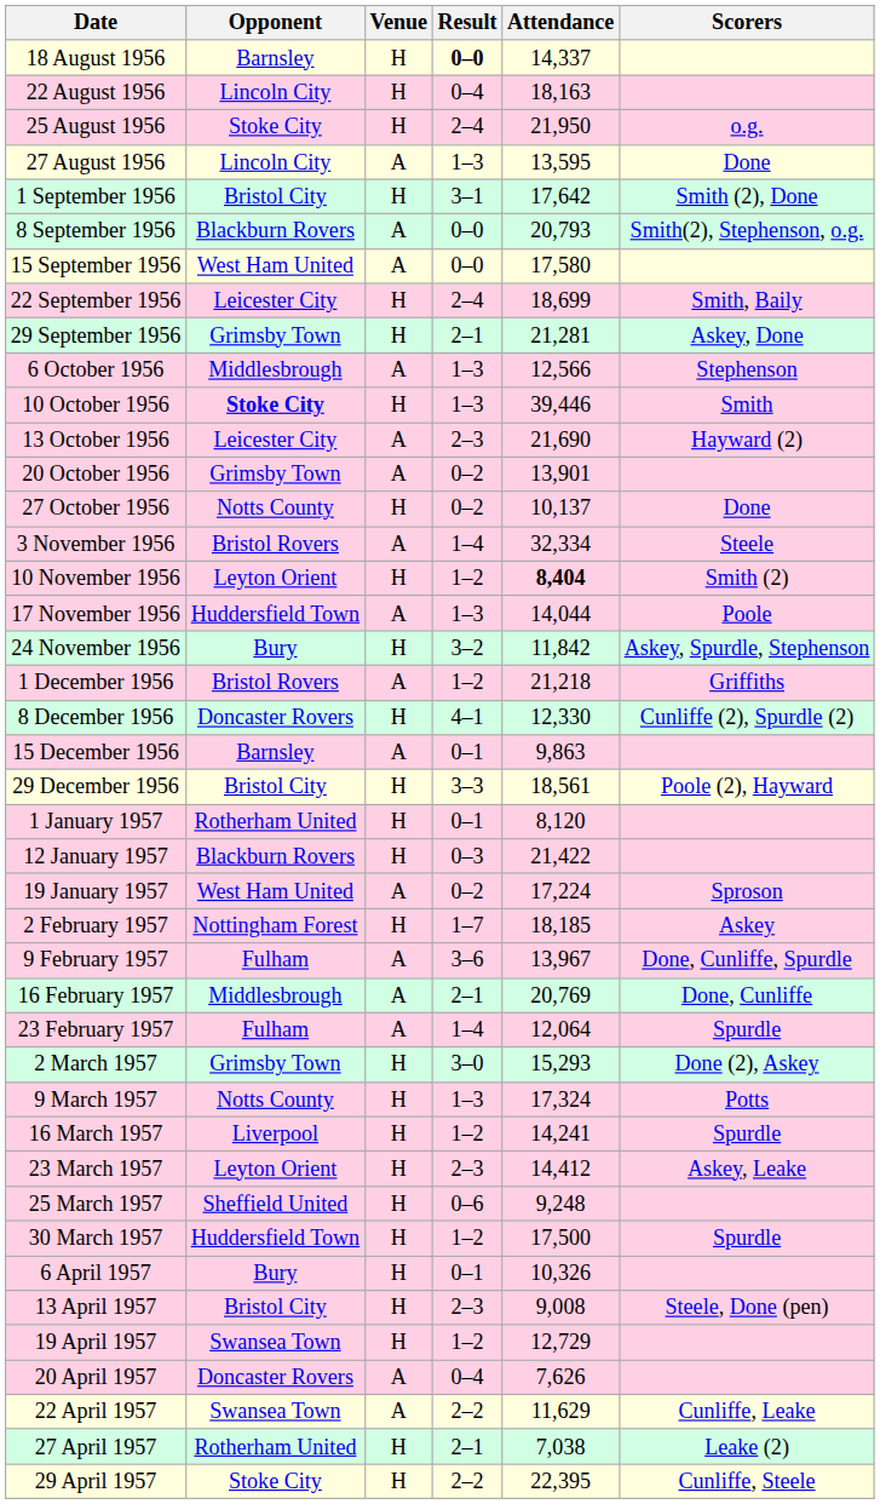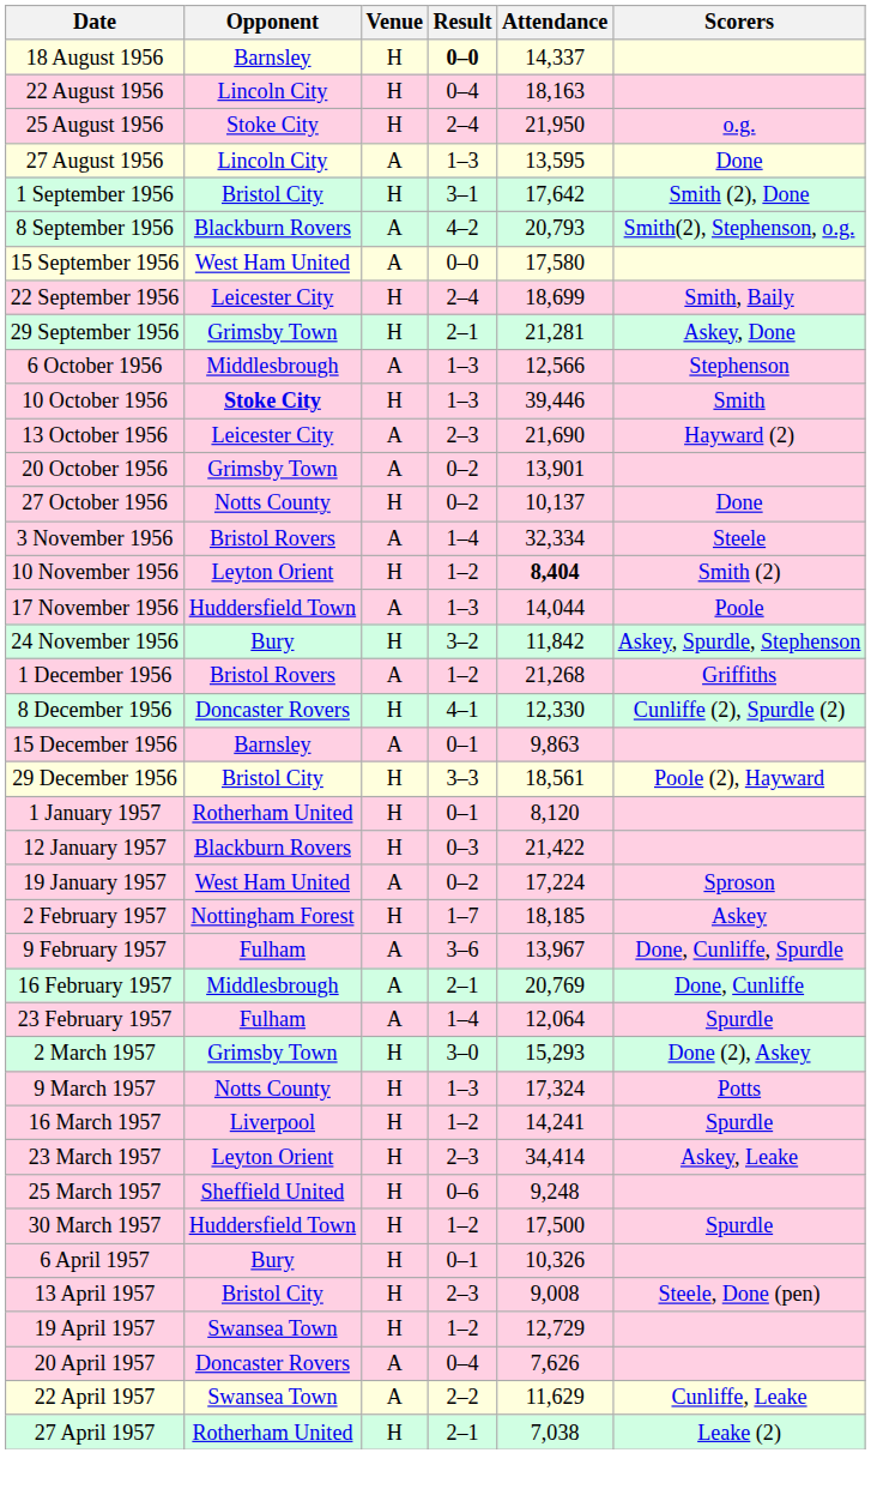 <table class="wikitable sortable" style="font-size:100%; text-align:center">
 <tr>
 <th>Date</th>
 <th>Opponent</th>
 <th>Venue</th>
 <th>Result</th>
 <th>Attendance</th>
 <th>Scorers</th>
 </tr>
 <tr style="background-color: #ffffdd;">
 <td>18 August 1956</td>
 <td><a href='#'>Barnsley</a></td>
 <td>H</td>
 <td><strong>0–0</strong></td>
 <td>14,337</td>
 <td></td>
 </tr>
 <tr style="background-color: #ffd0e3;">
 <td>22 August 1956</td>
 <td><a href='#'>Lincoln City</a></td>
 <td>H</td>
 <td>0–4</td>
 <td>18,163</td>
 <td></td>
 </tr>
 <tr style="background-color: #ffd0e3;">
 <td>25 August 1956</td>
 <td><a href='#'>Stoke City</a></td>
 <td>H</td>
 <td>2–4</td>
 <td>21,950</td>
 <td><a href='#'>o.g.</a></td>
 </tr>
 <tr style="background-color: #ffffdd;">
 <td>27 August 1956</td>
 <td><a href='#'>Lincoln City</a></td>
 <td>A</td>
 <td>1–3</td>
 <td>13,595</td>
 <td><a href='#'>Done</a></td>
 </tr>
 <tr style="background-color: #d0ffe3;">
 <td>1 September 1956</td>
 <td><a href='#'>Bristol City</a></td>
 <td>H</td>
 <td>3–1</td>
 <td>17,642</td>
 <td><a href='#'>Smith</a> (2), <a href='#'>Done</a></td>
 </tr>
 <tr style="background-color: #d0ffe3;">
 <td>8 September 1956</td>
 <td><a href='#'>Blackburn Rovers</a></td>
 <td>A</td>
-<td>0–0</td>
+<td>4–2</td>
 <td>20,793</td>
 <td><a href='#'>Smith</a>(2), <a href='#'>Stephenson</a>, <a href='#'>o.g.</a></td>
 </tr>
 <tr style="background-color: #ffffdd;">
 <td>15 September 1956</td>
 <td><a href='#'>West Ham United</a></td>
 <td>A</td>
 <td>0–0</td>
 <td>17,580</td>
 <td></td>
 </tr>
 <tr style="background-color: #ffd0e3;">
 <td>22 September 1956</td>
 <td><a href='#'>Leicester City</a></td>
 <td>H</td>
 <td>2–4</td>
 <td>18,699</td>
 <td><a href='#'>Smith</a>, <a href='#'>Baily</a></td>
 </tr>
 <tr style="background-color: #d0ffe3;">
 <td>29 September 1956</td>
 <td><a href='#'>Grimsby Town</a></td>
 <td>H</td>
 <td>2–1</td>
 <td>21,281</td>
 <td><a href='#'>Askey</a>, <a href='#'>Done</a></td>
 </tr>
 <tr style="background-color: #ffd0e3;">
 <td>6 October 1956</td>
 <td><a href='#'>Middlesbrough</a></td>
 <td>A</td>
 <td>1–3</td>
 <td>12,566</td>
 <td><a href='#'>Stephenson</a></td>
 </tr>
 <tr style="background-color: #ffd0e3;">
 <td>10 October 1956</td>
 <td><strong><a href='#'>Stoke City</a></strong></td>
 <td>H</td>
 <td>1–3</td>
 <td>39,446</td>
 <td><a href='#'>Smith</a></td>
 </tr>
 <tr style="background-color: #ffd0e3;">
 <td>13 October 1956</td>
 <td><a href='#'>Leicester City</a></td>
 <td>A</td>
 <td>2–3</td>
 <td>21,690</td>
 <td><a href='#'>Hayward</a> (2)</td>
 </tr>
 <tr style="background-color: #ffd0e3;">
 <td>20 October 1956</td>
 <td><a href='#'>Grimsby Town</a></td>
 <td>A</td>
 <td>0–2</td>
 <td>13,901</td>
 <td></td>
 </tr>
 <tr style="background-color: #ffd0e3;">
 <td>27 October 1956</td>
 <td><a href='#'>Notts County</a></td>
 <td>H</td>
 <td>0–2</td>
 <td>10,137</td>
 <td><a href='#'>Done</a></td>
 </tr>
 <tr style="background-color: #ffd0e3;">
 <td>3 November 1956</td>
 <td><a href='#'>Bristol Rovers</a></td>
 <td>A</td>
 <td>1–4</td>
 <td>32,334</td>
 <td><a href='#'>Steele</a></td>
 </tr>
 <tr style="background-color: #ffd0e3;">
 <td>10 November 1956</td>
 <td><a href='#'>Leyton Orient</a></td>
 <td>H</td>
 <td>1–2</td>
 <td><strong>8,404</strong></td>
 <td><a href='#'>Smith</a> (2)</td>
 </tr>
 <tr style="background-color: #ffd0e3;">
 <td>17 November 1956</td>
 <td><a href='#'>Huddersfield Town</a></td>
 <td>A</td>
 <td>1–3</td>
 <td>14,044</td>
 <td><a href='#'>Poole</a></td>
 </tr>
 <tr style="background-color: #d0ffe3;">
 <td>24 November 1956</td>
 <td><a href='#'>Bury</a></td>
 <td>H</td>
 <td>3–2</td>
 <td>11,842</td>
 <td><a href='#'>Askey</a>, <a href='#'>Spurdle</a>, <a href='#'>Stephenson</a></td>
 </tr>
 <tr style="background-color: #ffd0e3;">
 <td>1 December 1956</td>
 <td><a href='#'>Bristol Rovers</a></td>
 <td>A</td>
 <td>1–2</td>
-<td>21,218</td>
+<td>21,268</td>
 <td><a href='#'>Griffiths</a></td>
 </tr>
 <tr style="background-color: #d0ffe3;">
 <td>8 December 1956</td>
 <td><a href='#'>Doncaster Rovers</a></td>
 <td>H</td>
 <td>4–1</td>
 <td>12,330</td>
 <td><a href='#'>Cunliffe</a> (2), <a href='#'>Spurdle</a> (2)</td>
 </tr>
 <tr style="background-color: #ffd0e3;">
 <td>15 December 1956</td>
 <td><a href='#'>Barnsley</a></td>
 <td>A</td>
 <td>0–1</td>
 <td>9,863</td>
 <td></td>
 </tr>
 <tr style="background-color: #ffffdd;">
 <td>29 December 1956</td>
 <td><a href='#'>Bristol City</a></td>
 <td>H</td>
 <td>3–3</td>
 <td>18,561</td>
 <td><a href='#'>Poole</a> (2), <a href='#'>Hayward</a></td>
 </tr>
 <tr style="background-color: #ffd0e3;">
 <td>1 January 1957</td>
 <td><a href='#'>Rotherham United</a></td>
 <td>H</td>
 <td>0–1</td>
 <td>8,120</td>
 <td></td>
 </tr>
 <tr style="background-color: #ffd0e3;">
 <td>12 January 1957</td>
 <td><a href='#'>Blackburn Rovers</a></td>
 <td>H</td>
 <td>0–3</td>
 <td>21,422</td>
 <td></td>
 </tr>
 <tr style="background-color: #ffd0e3;">
 <td>19 January 1957</td>
 <td><a href='#'>West Ham United</a></td>
 <td>A</td>
 <td>0–2</td>
 <td>17,224</td>
 <td><a href='#'>Sproson</a></td>
 </tr>
 <tr style="background-color: #ffd0e3;">
 <td>2 February 1957</td>
 <td><a href='#'>Nottingham Forest</a></td>
 <td>H</td>
 <td>1–7</td>
 <td>18,185</td>
 <td><a href='#'>Askey</a></td>
 </tr>
 <tr style="background-color: #ffd0e3;">
 <td>9 February 1957</td>
 <td><a href='#'>Fulham</a></td>
 <td>A</td>
 <td>3–6</td>
 <td>13,967</td>
 <td><a href='#'>Done</a>, <a href='#'>Cunliffe</a>, <a href='#'>Spurdle</a></td>
 </tr>
 <tr style="background-color: #d0ffe3;">
 <td>16 February 1957</td>
 <td><a href='#'>Middlesbrough</a></td>
 <td>A</td>
 <td>2–1</td>
 <td>20,769</td>
 <td><a href='#'>Done</a>, <a href='#'>Cunliffe</a></td>
 </tr>
 <tr style="background-color: #ffd0e3;">
 <td>23 February 1957</td>
 <td><a href='#'>Fulham</a></td>
 <td>A</td>
 <td>1–4</td>
 <td>12,064</td>
 <td><a href='#'>Spurdle</a></td>
 </tr>
 <tr style="background-color: #d0ffe3;">
 <td>2 March 1957</td>
 <td><a href='#'>Grimsby Town</a></td>
 <td>H</td>
 <td>3–0</td>
 <td>15,293</td>
 <td><a href='#'>Done</a> (2), <a href='#'>Askey</a></td>
 </tr>
 <tr style="background-color: #ffd0e3;">
 <td>9 March 1957</td>
 <td><a href='#'>Notts County</a></td>
 <td>H</td>
 <td>1–3</td>
 <td>17,324</td>
 <td><a href='#'>Potts</a></td>
 </tr>
 <tr style="background-color: #ffd0e3;">
 <td>16 March 1957</td>
 <td><a href='#'>Liverpool</a></td>
 <td>H</td>
 <td>1–2</td>
 <td>14,241</td>
 <td><a href='#'>Spurdle</a></td>
 </tr>
 <tr style="background-color: #ffd0e3;">
 <td>23 March 1957</td>
 <td><a href='#'>Leyton Orient</a></td>
 <td>H</td>
 <td>2–3</td>
-<td>14,412</td>
+<td>34,414</td>
 <td><a href='#'>Askey</a>, <a href='#'>Leake</a></td>
 </tr>
 <tr style="background-color: #ffd0e3;">
 <td>25 March 1957</td>
 <td><a href='#'>Sheffield United</a></td>
 <td>H</td>
 <td>0–6</td>
 <td>9,248</td>
 <td></td>
 </tr>
 <tr style="background-color: #ffd0e3;">
 <td>30 March 1957</td>
 <td><a href='#'>Huddersfield Town</a></td>
 <td>H</td>
 <td>1–2</td>
 <td>17,500</td>
 <td><a href='#'>Spurdle</a></td>
 </tr>
 <tr style="background-color: #ffd0e3;">
 <td>6 April 1957</td>
 <td><a href='#'>Bury</a></td>
 <td>H</td>
 <td>0–1</td>
 <td>10,326</td>
 <td></td>
 </tr>
 <tr style="background-color: #ffd0e3;">
 <td>13 April 1957</td>
 <td><a href='#'>Bristol City</a></td>
 <td>H</td>
 <td>2–3</td>
 <td>9,008</td>
 <td><a href='#'>Steele</a>, <a href='#'>Done</a> (pen)</td>
 </tr>
 <tr style="background-color: #ffd0e3;">
 <td>19 April 1957</td>
 <td><a href='#'>Swansea Town</a></td>
 <td>H</td>
 <td>1–2</td>
 <td>12,729</td>
 <td></td>
 </tr>
 <tr style="background-color: #ffd0e3;">
 <td>20 April 1957</td>
 <td><a href='#'>Doncaster Rovers</a></td>
 <td>A</td>
 <td>0–4</td>
 <td>7,626</td>
 <td></td>
 </tr>
 <tr style="background-color: #ffffdd;">
 <td>22 April 1957</td>
 <td><a href='#'>Swansea Town</a></td>
 <td>A</td>
 <td>2–2</td>
 <td>11,629</td>
 <td><a href='#'>Cunliffe</a>, <a href='#'>Leake</a></td>
 </tr>
 <tr style="background-color: #d0ffe3;">
 <td>27 April 1957</td>
 <td><a href='#'>Rotherham United</a></td>
 <td>H</td>
 <td>2–1</td>
 <td>7,038</td>
 <td><a href='#'>Leake</a> (2)</td>
 </tr>
-<tr style="background-color: #ffffdd;">
-<td>29 April 1957</td>
-<td><a href='#'>Stoke City</a></td>
-<td>H</td>
-<td>2–2</td>
-<td>22,395</td>
-<td><a href='#'>Cunliffe</a>, <a href='#'>Steele</a></td>
-</tr>
 </table>
